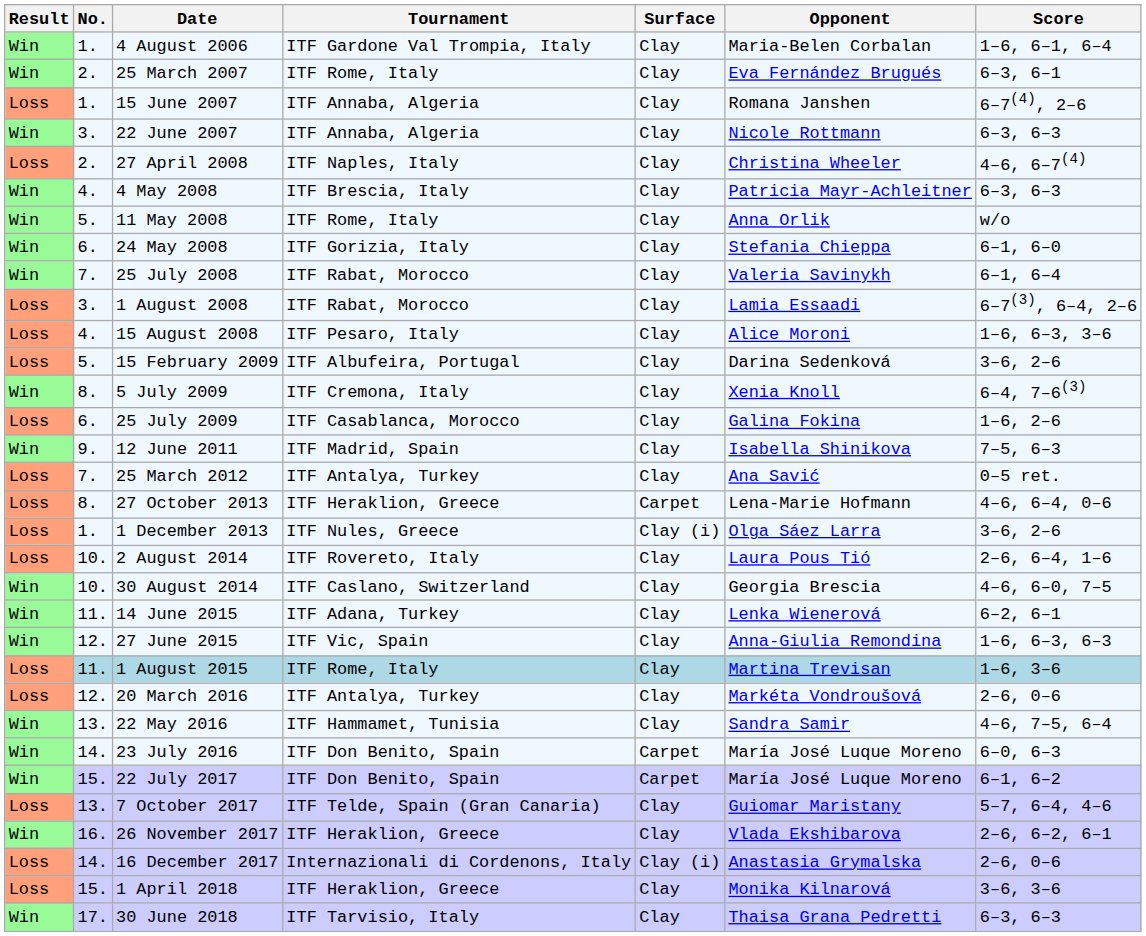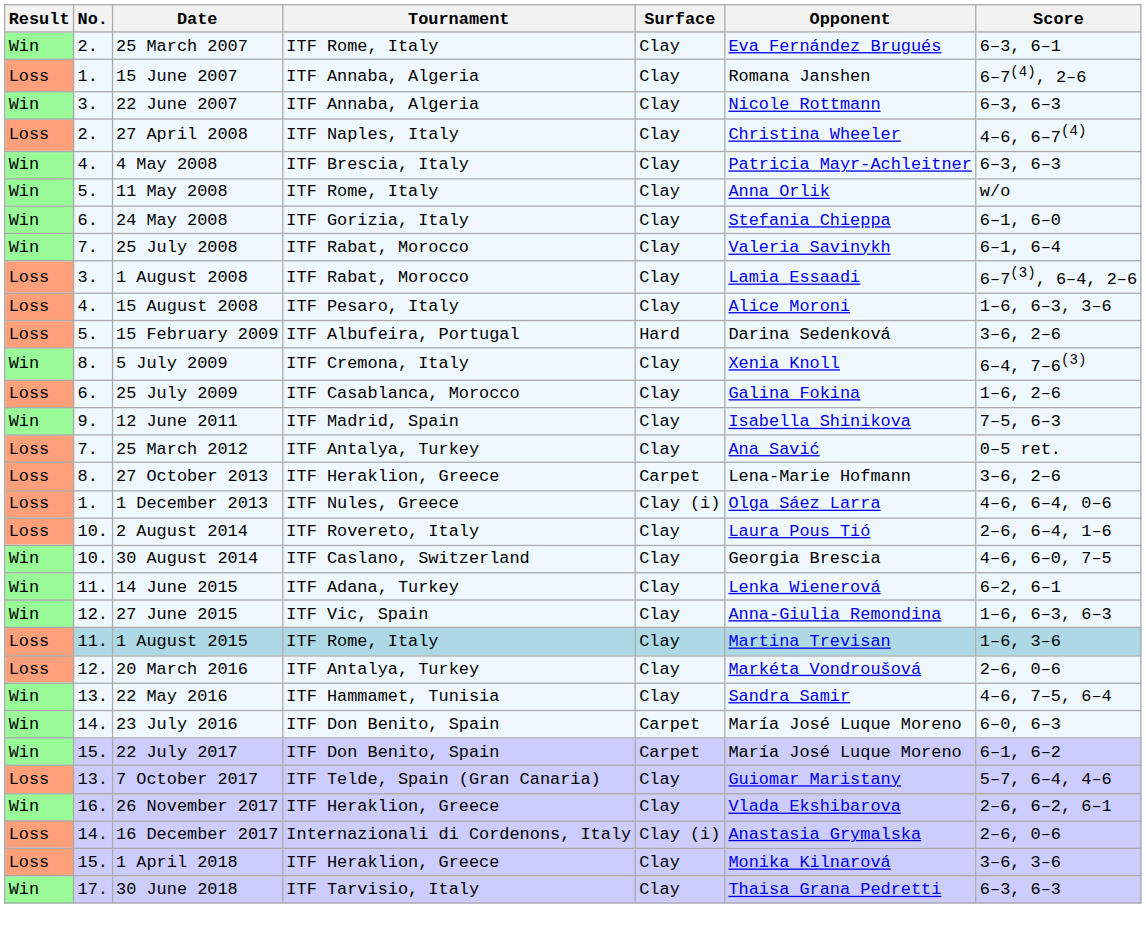 <table class="sortable wikitable">
 <tr>
 <th>Result</th>
 <th>No.</th>
 <th>Date</th>
 <th>Tournament</th>
 <th>Surface</th>
 <th>Opponent</th>
 <th class="unsortable">Score</th>
-</tr>
-<tr style="background:#f0f8ff;">
-<td style="background:#98fb98;">Win</td>
-<td>1.</td>
-<td>4 August 2006</td>
-<td>ITF Gardone Val Trompia, Italy</td>
-<td>Clay</td>
-<td> Maria-Belen Corbalan</td>
-<td>1–6, 6–1, 6–4</td>
 </tr>
 <tr style="background:#f0f8ff;">
 <td style="background:#98fb98;">Win</td>
 <td>2.</td>
 <td>25 March 2007</td>
 <td>ITF Rome, Italy</td>
 <td>Clay</td>
 <td> <a href='#'>Eva Fernández Brugués</a></td>
 <td>6–3, 6–1</td>
 </tr>
 <tr style="background:#f0f8ff;">
 <td style="background:#ffa07a;">Loss</td>
 <td>1.</td>
 <td>15 June 2007</td>
 <td>ITF Annaba, Algeria</td>
 <td>Clay</td>
 <td> Romana Janshen</td>
 <td>6–7<sup>(4)</sup>, 2–6</td>
 </tr>
 <tr style="background:#f0f8ff;">
 <td style="background:#98fb98;">Win</td>
 <td>3.</td>
 <td>22 June 2007</td>
 <td>ITF Annaba, Algeria</td>
 <td>Clay</td>
 <td> <a href='#'>Nicole Rottmann</a></td>
 <td>6–3, 6–3</td>
 </tr>
 <tr style="background:#f0f8ff;">
 <td style="background:#ffa07a;">Loss</td>
 <td>2.</td>
 <td>27 April 2008</td>
 <td>ITF Naples, Italy</td>
 <td>Clay</td>
 <td> <a href='#'>Christina Wheeler</a></td>
 <td>4–6, 6–7<sup>(4)</sup></td>
 </tr>
 <tr style="background:#f0f8ff;">
 <td style="background:#98fb98;">Win</td>
 <td>4.</td>
 <td>4 May 2008</td>
 <td>ITF Brescia, Italy</td>
 <td>Clay</td>
 <td> <a href='#'>Patricia Mayr-Achleitner</a></td>
 <td>6–3, 6–3</td>
 </tr>
 <tr style="background:#f0f8ff;">
 <td style="background:#98fb98;">Win</td>
 <td>5.</td>
 <td>11 May 2008</td>
 <td>ITF Rome, Italy</td>
 <td>Clay</td>
 <td> <a href='#'>Anna Orlik</a></td>
 <td>w/o</td>
 </tr>
 <tr style="background:#f0f8ff;">
 <td style="background:#98fb98;">Win</td>
 <td>6.</td>
 <td>24 May 2008</td>
 <td>ITF Gorizia, Italy</td>
 <td>Clay</td>
 <td> <a href='#'>Stefania Chieppa</a></td>
 <td>6–1, 6–0</td>
 </tr>
 <tr style="background:#f0f8ff;">
 <td style="background:#98fb98;">Win</td>
 <td>7.</td>
 <td>25 July 2008</td>
 <td>ITF Rabat, Morocco</td>
 <td>Clay</td>
 <td> <a href='#'>Valeria Savinykh</a></td>
 <td>6–1, 6–4</td>
 </tr>
 <tr style="background:#f0f8ff;">
 <td style="background:#ffa07a;">Loss</td>
 <td>3.</td>
 <td>1 August 2008</td>
 <td>ITF Rabat, Morocco</td>
 <td>Clay</td>
 <td> <a href='#'>Lamia Essaadi</a></td>
 <td>6–7<sup>(3)</sup>, 6–4, 2–6</td>
 </tr>
 <tr style="background:#f0f8ff;">
 <td style="background:#ffa07a;">Loss</td>
 <td>4.</td>
 <td>15 August 2008</td>
 <td>ITF Pesaro, Italy</td>
 <td>Clay</td>
 <td> <a href='#'>Alice Moroni</a></td>
 <td>1–6, 6–3, 3–6</td>
 </tr>
 <tr style="background:#f0f8ff;">
 <td style="background:#ffa07a;">Loss</td>
 <td>5.</td>
 <td>15 February 2009</td>
 <td>ITF Albufeira, Portugal</td>
-<td>Clay</td>
+<td>Hard</td>
 <td> Darina Sedenková</td>
 <td>3–6, 2–6</td>
 </tr>
 <tr style="background:#f0f8ff;">
 <td style="background:#98fb98;">Win</td>
 <td>8.</td>
 <td>5 July 2009</td>
 <td>ITF Cremona, Italy</td>
 <td>Clay</td>
 <td> <a href='#'>Xenia Knoll</a></td>
 <td>6–4, 7–6<sup>(3)</sup></td>
 </tr>
 <tr style="background:#f0f8ff;">
 <td style="background:#ffa07a;">Loss</td>
 <td>6.</td>
 <td>25 July 2009</td>
 <td>ITF Casablanca, Morocco</td>
 <td>Clay</td>
 <td> <a href='#'>Galina Fokina</a></td>
 <td>1–6, 2–6</td>
 </tr>
 <tr style="background:#f0f8ff;">
 <td style="background:#98fb98;">Win</td>
 <td>9.</td>
 <td>12 June 2011</td>
 <td>ITF Madrid, Spain</td>
 <td>Clay</td>
 <td> <a href='#'>Isabella Shinikova</a></td>
 <td>7–5, 6–3</td>
 </tr>
 <tr style="background:#f0f8ff;">
 <td style="background:#ffa07a;">Loss</td>
 <td>7.</td>
 <td>25 March 2012</td>
 <td>ITF Antalya, Turkey</td>
 <td>Clay</td>
 <td> <a href='#'>Ana Savić</a></td>
 <td>0–5 ret.</td>
 </tr>
 <tr style="background:#f0f8ff;">
 <td style="background:#ffa07a;">Loss</td>
 <td>8.</td>
 <td>27 October 2013</td>
 <td>ITF Heraklion, Greece</td>
 <td>Carpet</td>
 <td> Lena-Marie Hofmann</td>
-<td>4–6, 6–4, 0–6</td>
+<td>3–6, 2–6</td>
 </tr>
 <tr style="background:#f0f8ff;">
 <td style="background:#ffa07a;">Loss</td>
 <td>1.</td>
 <td>1 December 2013</td>
 <td>ITF Nules, Greece</td>
 <td>Clay (i)</td>
 <td> <a href='#'>Olga Sáez Larra</a></td>
-<td>3–6, 2–6</td>
+<td>4–6, 6–4, 0–6</td>
 </tr>
 <tr style="background:#f0f8ff;">
 <td style="background:#ffa07a;">Loss</td>
 <td>10.</td>
 <td>2 August 2014</td>
 <td>ITF Rovereto, Italy</td>
 <td>Clay</td>
 <td> <a href='#'>Laura Pous Tió</a></td>
 <td>2–6, 6–4, 1–6</td>
 </tr>
 <tr style="background:#f0f8ff;">
 <td style="background:#98fb98;">Win</td>
 <td>10.</td>
 <td>30 August 2014</td>
 <td>ITF Caslano, Switzerland</td>
 <td>Clay</td>
 <td> Georgia Brescia</td>
 <td>4–6, 6–0, 7–5</td>
 </tr>
 <tr style="background:#f0f8ff;">
 <td style="background:#98fb98;">Win</td>
 <td>11.</td>
 <td>14 June 2015</td>
 <td>ITF Adana, Turkey</td>
 <td>Clay</td>
 <td> <a href='#'>Lenka Wienerová</a></td>
 <td>6–2, 6–1</td>
 </tr>
 <tr style="background:#f0f8ff;">
 <td style="background:#98fb98;">Win</td>
 <td>12.</td>
 <td>27 June 2015</td>
 <td>ITF Vic, Spain</td>
 <td>Clay</td>
 <td> <a href='#'>Anna-Giulia Remondina</a></td>
 <td>1–6, 6–3, 6–3</td>
 </tr>
 <tr style="background:lightblue;">
 <td style="background:#ffa07a;">Loss</td>
 <td>11.</td>
 <td>1 August 2015</td>
 <td>ITF Rome, Italy</td>
 <td>Clay</td>
 <td> <a href='#'>Martina Trevisan</a></td>
 <td>1–6, 3–6</td>
 </tr>
 <tr style="background:#f0f8ff;">
 <td style="background:#ffa07a;">Loss</td>
 <td>12.</td>
 <td>20 March 2016</td>
 <td>ITF Antalya, Turkey</td>
 <td>Clay</td>
 <td> <a href='#'>Markéta Vondroušová</a></td>
 <td>2–6, 0–6</td>
 </tr>
 <tr style="background:#f0f8ff;">
 <td style="background:#98fb98;">Win</td>
 <td>13.</td>
 <td>22 May 2016</td>
 <td>ITF Hammamet, Tunisia</td>
 <td>Clay</td>
 <td> <a href='#'>Sandra Samir</a></td>
 <td>4–6, 7–5, 6–4</td>
 </tr>
 <tr style="background:#f0f8ff;">
 <td style="background:#98fb98;">Win</td>
 <td>14.</td>
 <td>23 July 2016</td>
 <td>ITF Don Benito, Spain</td>
 <td>Carpet</td>
 <td> María José Luque Moreno</td>
 <td>6–0, 6–3</td>
 </tr>
 <tr style="background:#ccccff;">
 <td style="background:#98fb98;">Win</td>
 <td>15.</td>
 <td>22 July 2017</td>
 <td>ITF Don Benito, Spain</td>
 <td>Carpet</td>
 <td> María José Luque Moreno</td>
 <td>6–1, 6–2</td>
 </tr>
 <tr style="background:#ccccff;">
 <td style="background:#ffa07a;">Loss</td>
 <td>13.</td>
 <td>7 October 2017</td>
 <td>ITF Telde, Spain (Gran Canaria)</td>
 <td>Clay</td>
 <td> <a href='#'>Guiomar Maristany</a></td>
 <td>5–7, 6–4, 4–6</td>
 </tr>
 <tr style="background:#ccccff;">
 <td style="background:#98fb98;">Win</td>
 <td>16.</td>
 <td>26 November 2017</td>
 <td>ITF Heraklion, Greece</td>
 <td>Clay</td>
 <td> <a href='#'>Vlada Ekshibarova</a></td>
 <td>2–6, 6–2, 6–1</td>
 </tr>
 <tr style="background:#ccccff;">
 <td style="background:#ffa07a;">Loss</td>
 <td>14.</td>
 <td>16 December 2017</td>
 <td>Internazionali di Cordenons, Italy</td>
 <td>Clay (i)</td>
 <td> <a href='#'>Anastasia Grymalska</a></td>
 <td>2–6, 0–6</td>
 </tr>
 <tr style="background:#ccccff;">
 <td style="background:#ffa07a;">Loss</td>
 <td>15.</td>
 <td>1 April 2018</td>
 <td>ITF Heraklion, Greece</td>
 <td>Clay</td>
 <td> <a href='#'>Monika Kilnarová</a></td>
 <td>3–6, 3–6</td>
 </tr>
 <tr style="background:#ccccff;">
 <td style="background:#98fb98;">Win</td>
 <td>17.</td>
 <td>30 June 2018</td>
 <td>ITF Tarvisio, Italy</td>
 <td>Clay</td>
 <td> <a href='#'>Thaisa Grana Pedretti</a></td>
 <td>6–3, 6–3</td>
 </tr>
 </table>
